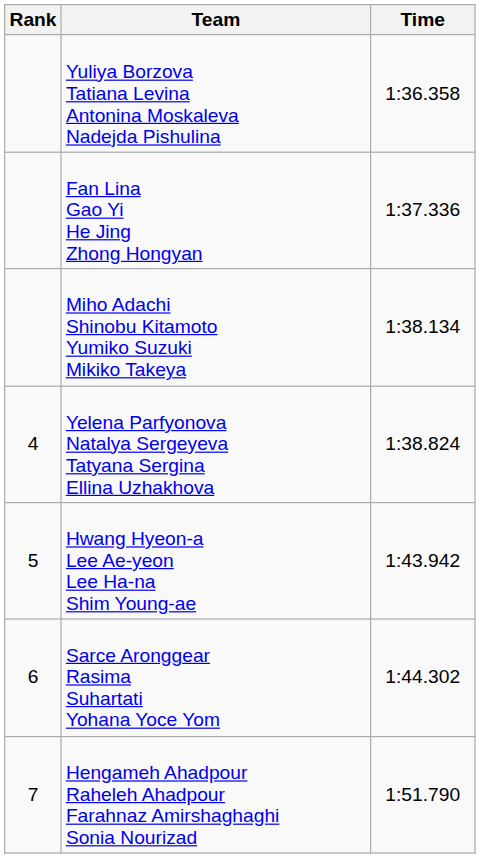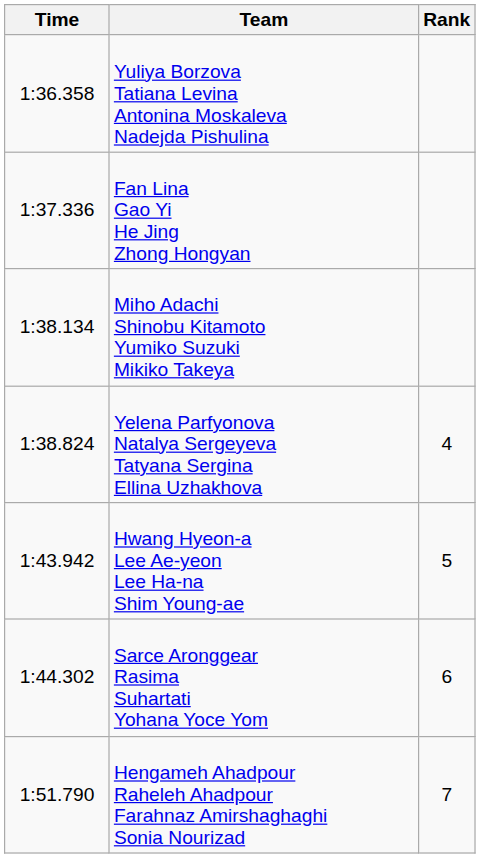 <table class=wikitable style="text-align:center">
 <tr>
+<th width=80>Time</th>
+<th width=250>Team</th>
 <th width=40>Rank</th>
-<th width=250>Team</th>
-<th width=80>Time</th>
 </tr>
 <tr>
+<td>1:36.358</td>
+<td align=left><br><a href='#'>Yuliya Borzova</a><br><a href='#'>Tatiana Levina</a><br><a href='#'>Antonina Moskaleva</a><br><a href='#'>Nadejda Pishulina</a></td>
 <td></td>
-<td align=left><br><a href='#'>Yuliya Borzova</a><br><a href='#'>Tatiana Levina</a><br><a href='#'>Antonina Moskaleva</a><br><a href='#'>Nadejda Pishulina</a></td>
-<td>1:36.358</td>
 </tr>
 <tr>
+<td>1:37.336</td>
+<td align=left><br><a href='#'>Fan Lina</a><br><a href='#'>Gao Yi</a><br><a href='#'>He Jing</a><br><a href='#'>Zhong Hongyan</a></td>
 <td></td>
-<td align=left><br><a href='#'>Fan Lina</a><br><a href='#'>Gao Yi</a><br><a href='#'>He Jing</a><br><a href='#'>Zhong Hongyan</a></td>
-<td>1:37.336</td>
 </tr>
 <tr>
+<td>1:38.134</td>
+<td align=left><br><a href='#'>Miho Adachi</a><br><a href='#'>Shinobu Kitamoto</a><br><a href='#'>Yumiko Suzuki</a><br><a href='#'>Mikiko Takeya</a></td>
 <td></td>
-<td align=left><br><a href='#'>Miho Adachi</a><br><a href='#'>Shinobu Kitamoto</a><br><a href='#'>Yumiko Suzuki</a><br><a href='#'>Mikiko Takeya</a></td>
-<td>1:38.134</td>
 </tr>
 <tr>
+<td>1:38.824</td>
+<td align=left><br><a href='#'>Yelena Parfyonova</a><br><a href='#'>Natalya Sergeyeva</a><br><a href='#'>Tatyana Sergina</a><br><a href='#'>Ellina Uzhakhova</a></td>
 <td>4</td>
-<td align=left><br><a href='#'>Yelena Parfyonova</a><br><a href='#'>Natalya Sergeyeva</a><br><a href='#'>Tatyana Sergina</a><br><a href='#'>Ellina Uzhakhova</a></td>
-<td>1:38.824</td>
 </tr>
 <tr>
+<td>1:43.942</td>
+<td align=left><br><a href='#'>Hwang Hyeon-a</a><br><a href='#'>Lee Ae-yeon</a><br><a href='#'>Lee Ha-na</a><br><a href='#'>Shim Young-ae</a></td>
 <td>5</td>
-<td align=left><br><a href='#'>Hwang Hyeon-a</a><br><a href='#'>Lee Ae-yeon</a><br><a href='#'>Lee Ha-na</a><br><a href='#'>Shim Young-ae</a></td>
-<td>1:43.942</td>
 </tr>
 <tr>
+<td>1:44.302</td>
+<td align=left><br><a href='#'>Sarce Aronggear</a><br><a href='#'>Rasima</a><br><a href='#'>Suhartati</a><br><a href='#'>Yohana Yoce Yom</a></td>
 <td>6</td>
-<td align=left><br><a href='#'>Sarce Aronggear</a><br><a href='#'>Rasima</a><br><a href='#'>Suhartati</a><br><a href='#'>Yohana Yoce Yom</a></td>
-<td>1:44.302</td>
 </tr>
 <tr>
+<td>1:51.790</td>
+<td align=left><br><a href='#'>Hengameh Ahadpour</a><br><a href='#'>Raheleh Ahadpour</a><br><a href='#'>Farahnaz Amirshaghaghi</a><br><a href='#'>Sonia Nourizad</a></td>
 <td>7</td>
-<td align=left><br><a href='#'>Hengameh Ahadpour</a><br><a href='#'>Raheleh Ahadpour</a><br><a href='#'>Farahnaz Amirshaghaghi</a><br><a href='#'>Sonia Nourizad</a></td>
-<td>1:51.790</td>
 </tr>
 </table>
